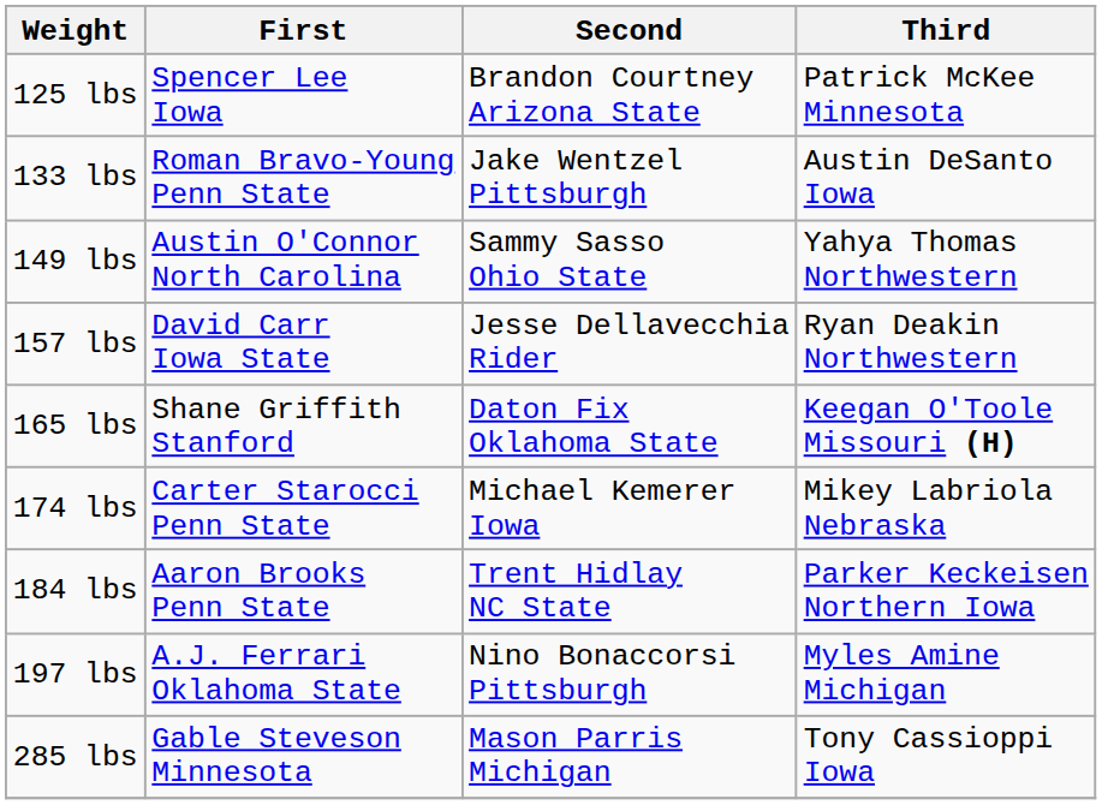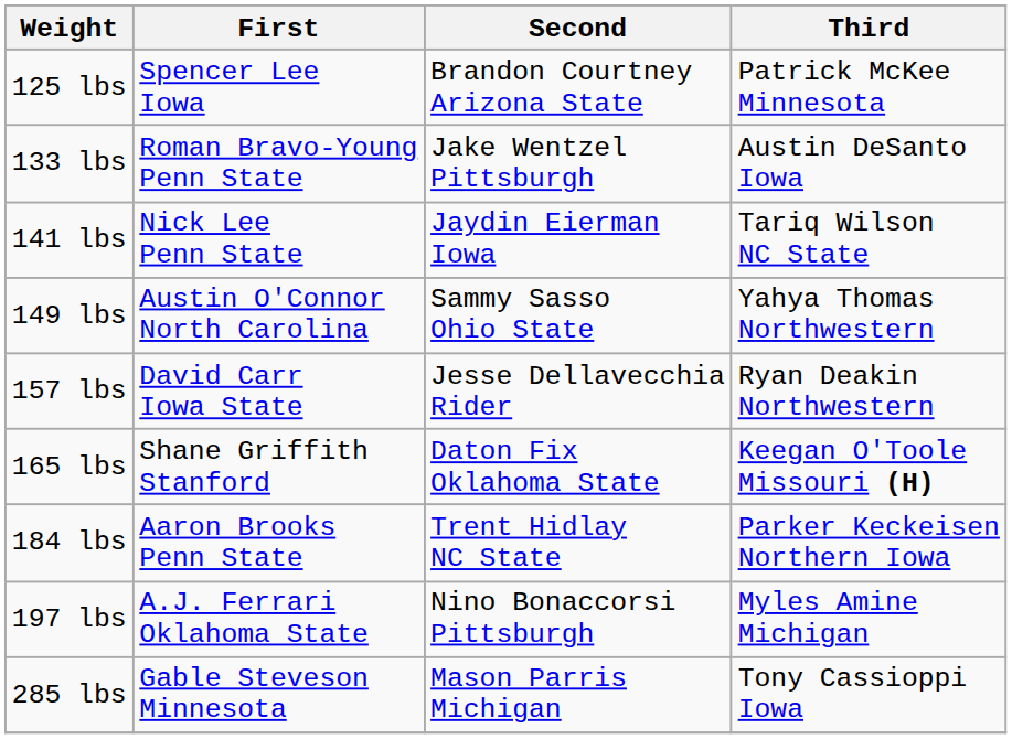 <table class=wikitable>
 <tr>
 <th>Weight</th>
 <th>First</th>
 <th>Second</th>
 <th>Third</th>
 </tr>
 <tr>
 <td rowspan=1>125 lbs</td>
 <td rowspan=1><small></small> <a href='#'>Spencer Lee</a><br><a href='#'>Iowa</a></td>
 <td rowspan=1><small></small> Brandon Courtney<br><a href='#'>Arizona State</a></td>
 <td><small></small> Patrick McKee<br><a href='#'>Minnesota</a></td>
 </tr>
 <tr>
 <td rowspan=1>133 lbs</td>
 <td rowspan=1><small></small> <a href='#'>Roman Bravo-Young</a><br><a href='#'>Penn State</a></td>
 <td rowspan=1><small></small> Jake Wentzel<br><a href='#'>Pittsburgh</a></td>
 <td><small></small> Austin DeSanto<br><a href='#'>Iowa</a></td>
 </tr>
 <tr>
+<td rowspan=1>141 lbs</td>
+<td rowspan=1><small></small> <a href='#'>Nick Lee</a><br><a href='#'>Penn State</a></td>
+<td rowspan=1><small></small>  <a href='#'>Jaydin Eierman</a><br><a href='#'>Iowa</a></td>
+<td><small></small> Tariq Wilson<br><a href='#'>NC State</a></td>
+</tr>
+<tr>
 <td rowspan=1>149 lbs</td>
 <td rowspan=1><small></small> <a href='#'>Austin O'Connor</a><br><a href='#'>North Carolina</a></td>
 <td rowspan=1><small></small> Sammy Sasso<br><a href='#'>Ohio State</a></td>
 <td><small></small> Yahya Thomas<br><a href='#'>Northwestern</a></td>
 </tr>
 <tr>
 <td rowspan=1>157 lbs</td>
 <td rowspan=1><small></small> <a href='#'>David Carr</a><br><a href='#'>Iowa State</a></td>
 <td rowspan=1><small></small> Jesse Dellavecchia<br><a href='#'>Rider</a></td>
 <td><small></small> Ryan Deakin<br><a href='#'>Northwestern</a></td>
 </tr>
 <tr>
 <td rowspan=1>165 lbs</td>
 <td rowspan=1><small></small> Shane Griffith<br><a href='#'>Stanford</a></td>
 <td rowspan=1><small></small> <a href='#'>Daton Fix</a><br><a href='#'>Oklahoma State</a></td>
 <td><small></small> <a href='#'>Keegan O'Toole</a><br><a href='#'>Missouri</a> <strong>(H)</strong></td>
-</tr>
-<tr>
-<td rowspan=1>174 lbs</td>
-<td rowspan=1><small></small> <a href='#'>Carter Starocci</a><br><a href='#'>Penn State</a></td>
-<td rowspan=1><small></small> Michael Kemerer<br><a href='#'>Iowa</a></td>
-<td><small></small> Mikey Labriola<br><a href='#'>Nebraska</a></td>
 </tr>
 <tr>
 <td rowspan=1>184 lbs</td>
 <td rowspan=1><small></small> <a href='#'>Aaron Brooks</a><br><a href='#'>Penn State</a></td>
 <td rowspan=1><small></small> <a href='#'>Trent Hidlay</a> <br><a href='#'>NC State</a></td>
 <td><small></small> <a href='#'>Parker Keckeisen</a><br><a href='#'>Northern Iowa</a></td>
 </tr>
 <tr>
 <td rowspan=1>197 lbs</td>
 <td rowspan=1><small></small> <a href='#'>A.J. Ferrari</a><br><a href='#'>Oklahoma State</a></td>
 <td rowspan=1><small></small> Nino Bonaccorsi<br><a href='#'>Pittsburgh</a></td>
 <td><small></small> <a href='#'>Myles Amine</a><br><a href='#'>Michigan</a></td>
 </tr>
 <tr>
 <td rowspan=1>285 lbs</td>
 <td rowspan=1><small></small> <a href='#'>Gable Steveson</a><br><a href='#'>Minnesota</a></td>
 <td rowspan=1><small></small> <a href='#'>Mason Parris</a><br><a href='#'>Michigan</a></td>
 <td><small></small> Tony Cassioppi<br><a href='#'>Iowa</a></td>
 </tr>
 <tr>
 </tr>
 </table>
